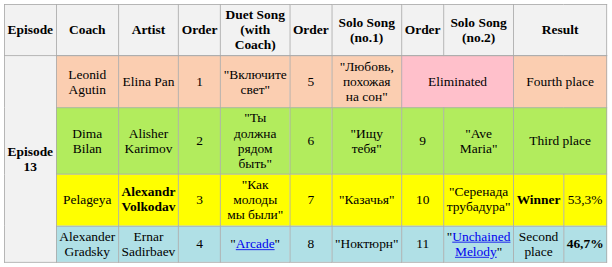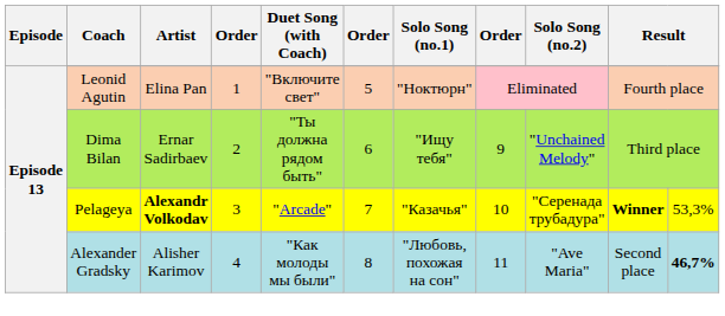 <table class="wikitable" style="text-align:center; width:100%;">
 <tr>
 <th scope="col" width="13%">Episode</th>
 <th scope="col" width="13%">Coach</th>
 <th scope="col" width="15%">Artist</th>
 <th scope="col" width="02%">Order</th>
 <th scope="col" width="18%">Duet Song (with Coach)</th>
 <th scope="col" width="02%">Order</th>
 <th scope="col" width="19%">Solo Song (no.1)</th>
 <th scope="col" width="02%">Order</th>
 <th scope="col" width="18%">Solo Song (no.2)</th>
 <th colspan="2" width="11%">Result</th>
 </tr>
 <tr>
 <th rowspan=5>Episode 13<br><small></small></th>
 </tr>
 <tr bgcolor="#FBCEB1">
 <td>Leonid Agutin</td>
 <td>Elina Pan</td>
 <td>1</td>
 <td>"Включите свет"</td>
 <td>5</td>
-<td>"Любовь, похожая на сон"</td>
+<td>"Ноктюрн"</td>
 <td colspan=2 style="background:pink">Eliminated</td>
 <td colspan="2">Fourth place</td>
 </tr>
 <tr bgcolor="#B2EC5D">
 <td>Dima Bilan</td>
-<td>Alisher Karimov</td>
+<td>Ernar Sadirbaev</td>
 <td>2</td>
 <td>"Ты должна рядом быть"</td>
 <td>6</td>
 <td>"Ищу тебя"</td>
 <td>9</td>
-<td>"Ave Maria"</td>
+<td>"<a href='#'>Unchained Melody</a>"</td>
 <td colspan="2">Third place</td>
 </tr>
 <tr bgcolor=yellow>
 <td>Pelageya</td>
 <td><strong>Alexandr Volkodav</strong></td>
 <td>3</td>
-<td>"Как молоды мы были"</td>
+<td>"<a href='#'>Arcade</a>"</td>
 <td>7</td>
 <td>"Казачья"</td>
 <td>10</td>
 <td>"Серенада трубадура"</td>
 <td><strong>Winner</strong></td>
 <td>53,3%</td>
 </tr>
 <tr bgcolor="#B0E0E6">
 <td>Alexander Gradsky</td>
-<td>Ernar Sadirbaev</td>
+<td>Alisher Karimov</td>
 <td>4</td>
-<td>"<a href='#'>Arcade</a>"</td>
+<td>"Как молоды мы были"</td>
 <td>8</td>
-<td>"Ноктюрн"</td>
+<td>"Любовь, похожая на сон"</td>
 <td>11</td>
-<td>"<a href='#'>Unchained Melody</a>"</td>
+<td>"Ave Maria"</td>
 <td>Second place</td>
 <td><strong>46,7%</strong></td>
 </tr>
 </table>
